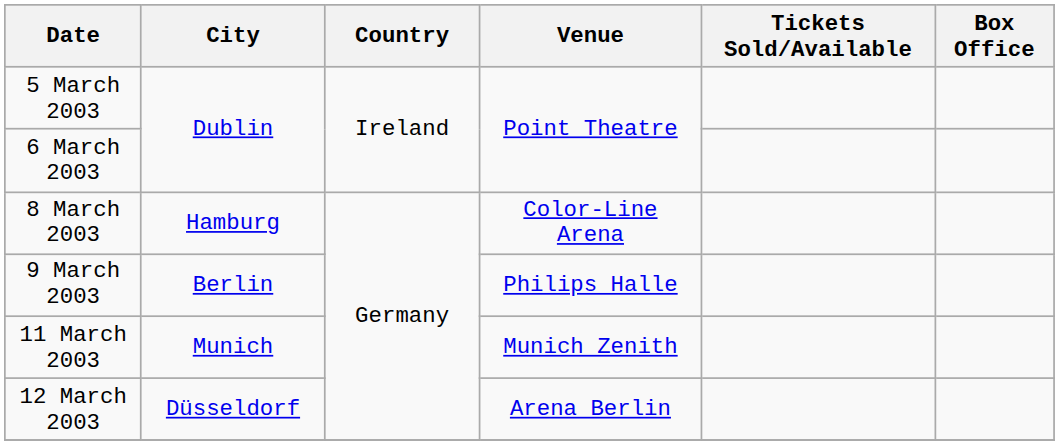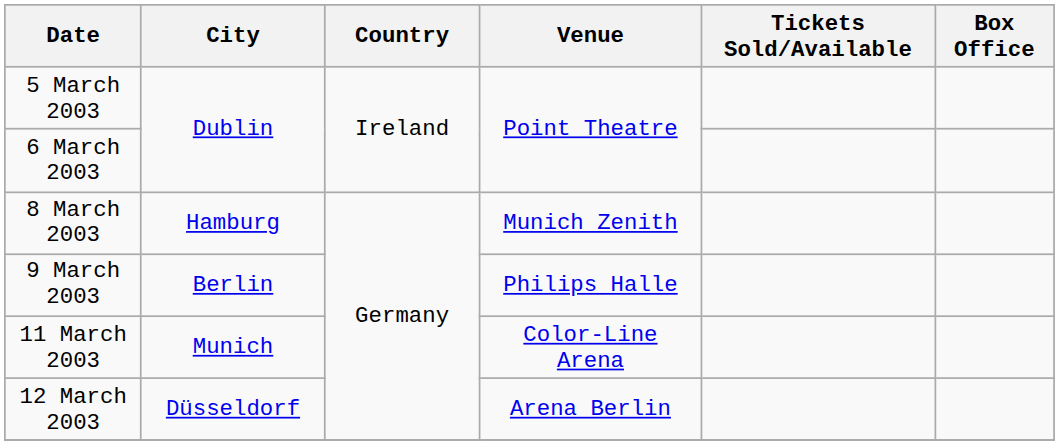 <table class="wikitable" style="text-align:center;">
 <tr>
 <th width="150">Date</th>
 <th width="150">City</th>
 <th width="150">Country</th>
 <th width="275">Venue</th>
 <th width="175">Tickets Sold/Available</th>
 <th width="100">Box Office</th>
 </tr>
 <tr>
 <td>5 March 2003</td>
 <td rowspan="2"><a href='#'>Dublin</a></td>
 <td rowspan="2">Ireland</td>
 <td rowspan="2"><a href='#'>Point Theatre</a></td>
 <td></td>
 <td></td>
 </tr>
 <tr>
 <td>6 March 2003</td>
 <td></td>
 <td></td>
 </tr>
 <tr>
 <td>8 March 2003</td>
 <td><a href='#'>Hamburg</a></td>
 <td rowspan="4">Germany</td>
-<td><a href='#'>Color-Line Arena</a></td>
+<td><a href='#'>Munich Zenith</a></td>
 <td></td>
 <td></td>
 </tr>
 <tr>
 <td>9 March 2003</td>
 <td><a href='#'>Berlin</a></td>
 <td><a href='#'>Philips Halle</a></td>
 <td></td>
 <td></td>
 </tr>
 <tr>
 <td>11 March 2003</td>
 <td><a href='#'>Munich</a></td>
-<td><a href='#'>Munich Zenith</a></td>
+<td><a href='#'>Color-Line Arena</a></td>
 <td></td>
 <td></td>
 </tr>
 <tr>
 <td>12 March 2003</td>
 <td><a href='#'>Düsseldorf</a></td>
 <td><a href='#'>Arena Berlin</a></td>
 <td></td>
 <td></td>
 </tr>
 <tr>
 </tr>
 </table>
